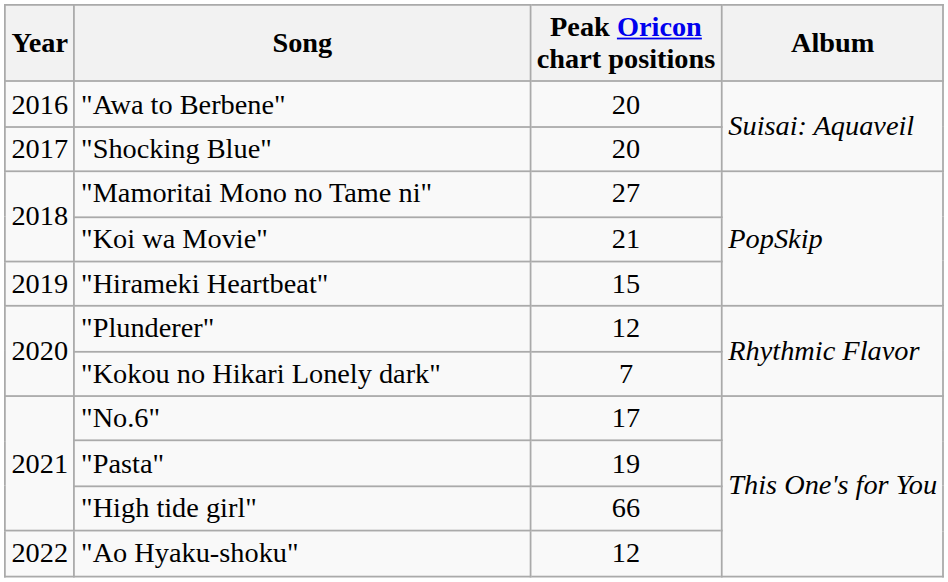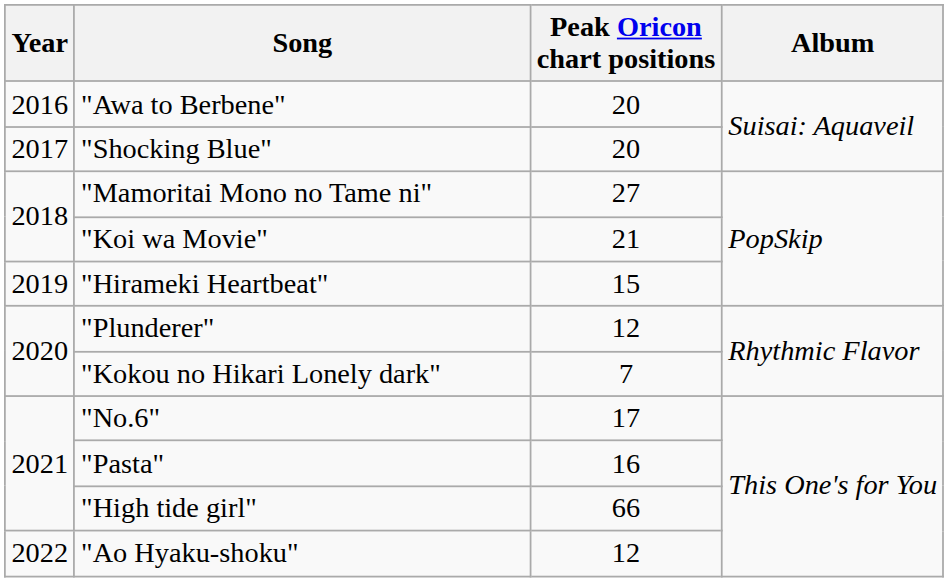 <table class="wikitable" border="1">
 <tr>
 <th rowspan="1">Year</th>
 <th rowspan="1" width="250">Song</th>
 <th colspan="1">Peak <a href='#'>Oricon</a><br> chart positions<br></th>
 <th rowspan="1">Album</th>
 </tr>
 <tr>
 <td>2016</td>
 <td>"Awa to Berbene"</td>
 <td align="center">20</td>
 <td rowspan="2"><em>Suisai: Aquaveil</em></td>
 </tr>
 <tr>
 <td>2017</td>
 <td>"Shocking Blue"</td>
 <td align="center">20</td>
 </tr>
 <tr>
 <td rowspan="2">2018</td>
 <td>"Mamoritai Mono no Tame ni"</td>
 <td align="center">27</td>
 <td rowspan="3"><em>PopSkip</em></td>
 </tr>
 <tr>
 <td>"Koi wa Movie"</td>
 <td align="center">21</td>
 </tr>
 <tr>
 <td>2019</td>
 <td>"Hirameki Heartbeat"</td>
 <td align="center">15</td>
 </tr>
 <tr>
 <td rowspan="2">2020</td>
 <td>"Plunderer"</td>
 <td align="center">12</td>
 <td rowspan="2"><em>Rhythmic Flavor</em></td>
 </tr>
 <tr>
 <td>"Kokou no Hikari Lonely dark"</td>
 <td align="center">7</td>
 </tr>
 <tr>
 <td rowspan="3">2021</td>
 <td>"No.6"</td>
 <td align="center">17</td>
 <td rowspan="4"><em>This One's for You</em></td>
 </tr>
 <tr>
 <td>"Pasta"</td>
-<td align="center">19</td>
+<td align="center">16</td>
 </tr>
 <tr>
 <td>"High tide girl"</td>
 <td align="center">66</td>
 </tr>
 <tr>
 <td>2022</td>
 <td>"Ao Hyaku-shoku"</td>
 <td align="center">12</td>
 </tr>
 </table>
